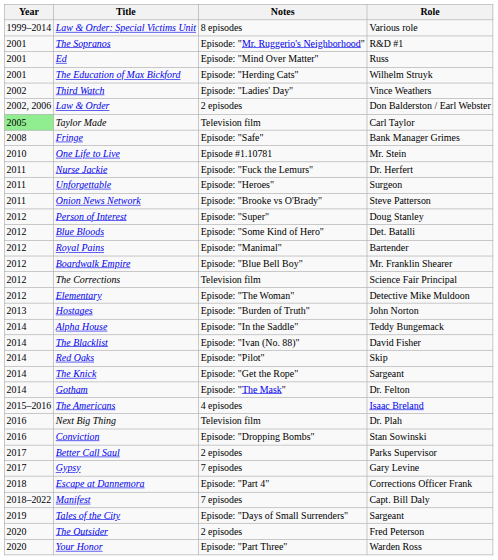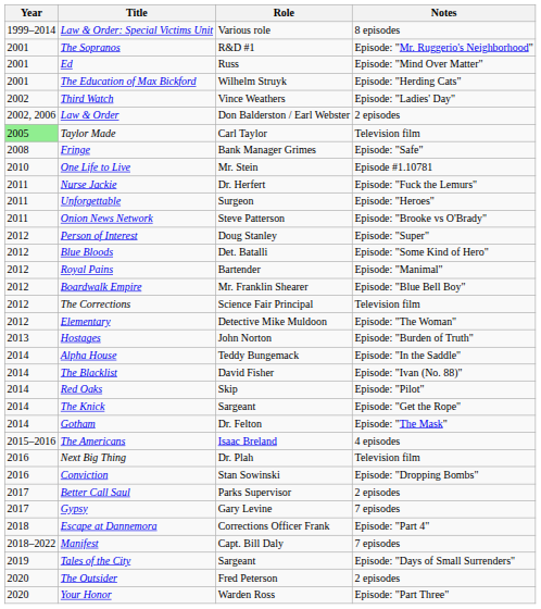 <table class="wikitable sortable">
 <tr>
 <th>Year</th>
 <th>Title</th>
+<th>Role</th>
 <th>Notes</th>
-<th>Role</th>
 </tr>
 <tr>
 <td>1999–2014</td>
 <td><em><a href='#'>Law & Order: Special Victims Unit</a></em></td>
+<td>Various role</td>
 <td>8 episodes</td>
-<td>Various role</td>
 </tr>
 <tr>
 <td>2001</td>
 <td><em><a href='#'>The Sopranos</a></em></td>
+<td>R&D #1</td>
 <td>Episode: "<a href='#'>Mr. Ruggerio's Neighborhood</a>"</td>
-<td>R&D #1</td>
 </tr>
 <tr>
 <td>2001</td>
 <td><a href='#'><em>Ed</em></a></td>
+<td>Russ</td>
 <td>Episode: "Mind Over Matter"</td>
-<td>Russ</td>
 </tr>
 <tr>
 <td>2001</td>
 <td><em><a href='#'>The Education of Max Bickford</a></em></td>
+<td>Wilhelm Struyk</td>
 <td>Episode: "Herding Cats"</td>
-<td>Wilhelm Struyk</td>
 </tr>
 <tr>
 <td>2002</td>
 <td><em><a href='#'>Third Watch</a></em></td>
+<td>Vince Weathers</td>
 <td>Episode: "Ladies' Day"</td>
-<td>Vince Weathers</td>
 </tr>
 <tr>
 <td>2002, 2006</td>
 <td><em><a href='#'>Law & Order</a></em></td>
+<td>Don Balderston / Earl Webster</td>
 <td>2 episodes</td>
-<td>Don Balderston / Earl Webster</td>
 </tr>
 <tr>
 <td style="background: lightgreen;">2005</td>
 <td><em>Taylor Made</em></td>
+<td>Carl Taylor</td>
 <td>Television film</td>
-<td>Carl Taylor</td>
 </tr>
 <tr>
 <td>2008</td>
 <td><a href='#'><em>Fringe</em></a></td>
+<td>Bank Manager Grimes</td>
 <td>Episode: "Safe"</td>
-<td>Bank Manager Grimes</td>
 </tr>
 <tr>
 <td>2010</td>
 <td><em><a href='#'>One Life to Live</a></em></td>
+<td>Mr. Stein</td>
 <td>Episode #1.10781</td>
-<td>Mr. Stein</td>
 </tr>
 <tr>
 <td>2011</td>
 <td><em><a href='#'>Nurse Jackie</a></em></td>
+<td>Dr. Herfert</td>
 <td>Episode: "Fuck the Lemurs"</td>
-<td>Dr. Herfert</td>
 </tr>
 <tr>
 <td>2011</td>
 <td><a href='#'><em>Unforgettable</em></a></td>
+<td>Surgeon</td>
 <td>Episode: "Heroes"</td>
-<td>Surgeon</td>
 </tr>
 <tr>
 <td>2011</td>
 <td><em><a href='#'>Onion News Network</a></em></td>
+<td>Steve Patterson</td>
 <td>Episode: "Brooke vs O'Brady"</td>
-<td>Steve Patterson</td>
 </tr>
 <tr>
 <td>2012</td>
 <td><a href='#'><em>Person of Interest</em></a></td>
+<td>Doug Stanley</td>
 <td>Episode: "Super"</td>
-<td>Doug Stanley</td>
 </tr>
 <tr>
 <td>2012</td>
 <td><a href='#'><em>Blue Bloods</em></a></td>
+<td>Det. Batalli</td>
 <td>Episode: "Some Kind of Hero"</td>
-<td>Det. Batalli</td>
 </tr>
 <tr>
 <td>2012</td>
 <td><em><a href='#'>Royal Pains</a></em></td>
+<td>Bartender</td>
 <td>Episode: "Manimal"</td>
-<td>Bartender</td>
 </tr>
 <tr>
 <td>2012</td>
 <td><em><a href='#'>Boardwalk Empire</a></em></td>
+<td>Mr. Franklin Shearer</td>
 <td>Episode: "Blue Bell Boy"</td>
-<td>Mr. Franklin Shearer</td>
 </tr>
 <tr>
 <td>2012</td>
 <td><em>The Corrections</em></td>
+<td>Science Fair Principal</td>
 <td>Television film</td>
-<td>Science Fair Principal</td>
 </tr>
 <tr>
 <td>2012</td>
 <td><a href='#'><em>Elementary</em></a></td>
+<td>Detective Mike Muldoon</td>
 <td>Episode: "The Woman"</td>
-<td>Detective Mike Muldoon</td>
 </tr>
 <tr>
 <td>2013</td>
 <td><a href='#'><em>Hostages</em></a></td>
+<td>John Norton</td>
 <td>Episode: "Burden of Truth"</td>
-<td>John Norton</td>
 </tr>
 <tr>
 <td>2014</td>
 <td><em><a href='#'>Alpha House</a></em></td>
+<td>Teddy Bungemack</td>
 <td>Episode: "In the Saddle"</td>
-<td>Teddy Bungemack</td>
 </tr>
 <tr>
 <td>2014</td>
 <td><a href='#'><em>The Blacklist</em></a></td>
+<td>David Fisher</td>
 <td>Episode: "Ivan (No. 88)"</td>
-<td>David Fisher</td>
 </tr>
 <tr>
 <td>2014</td>
 <td><em><a href='#'>Red Oaks</a></em></td>
+<td>Skip</td>
 <td>Episode: "Pilot"</td>
-<td>Skip</td>
 </tr>
 <tr>
 <td>2014</td>
 <td><em><a href='#'>The Knick</a></em></td>
+<td>Sargeant</td>
 <td>Episode: "Get the Rope"</td>
-<td>Sargeant</td>
 </tr>
 <tr>
 <td>2014</td>
 <td><a href='#'><em>Gotham</em></a></td>
+<td>Dr. Felton</td>
 <td>Episode: "<a href='#'>The Mask</a>"</td>
-<td>Dr. Felton</td>
 </tr>
 <tr>
 <td>2015–2016</td>
 <td><em><a href='#'>The Americans</a></em></td>
+<td><a href='#'>Isaac Breland</a></td>
 <td>4 episodes</td>
-<td><a href='#'>Isaac Breland</a></td>
 </tr>
 <tr>
 <td>2016</td>
 <td><em>Next Big Thing</em></td>
+<td>Dr. Plah</td>
 <td>Television film</td>
-<td>Dr. Plah</td>
 </tr>
 <tr>
 <td>2016</td>
 <td><a href='#'><em>Conviction</em></a></td>
+<td>Stan Sowinski</td>
 <td>Episode: "Dropping Bombs"</td>
-<td>Stan Sowinski</td>
 </tr>
 <tr>
 <td>2017</td>
 <td><em><a href='#'>Better Call Saul</a></em></td>
+<td>Parks Supervisor</td>
 <td>2 episodes</td>
-<td>Parks Supervisor</td>
 </tr>
 <tr>
 <td>2017</td>
 <td><a href='#'><em>Gypsy</em></a></td>
+<td>Gary Levine</td>
 <td>7 episodes</td>
-<td>Gary Levine</td>
 </tr>
 <tr>
 <td>2018</td>
 <td><em><a href='#'>Escape at Dannemora</a></em></td>
+<td>Corrections Officer Frank</td>
 <td>Episode: "Part 4"</td>
-<td>Corrections Officer Frank</td>
 </tr>
 <tr>
 <td>2018–2022</td>
 <td><a href='#'><em>Manifest</em></a></td>
+<td>Capt. Bill Daly</td>
 <td>7 episodes</td>
-<td>Capt. Bill Daly</td>
 </tr>
 <tr>
 <td>2019</td>
 <td><a href='#'><em>Tales of the City</em></a></td>
+<td>Sargeant</td>
 <td>Episode: "Days of Small Surrenders"</td>
-<td>Sargeant</td>
 </tr>
 <tr>
 <td>2020</td>
 <td><a href='#'><em>The Outsider</em></a></td>
+<td>Fred Peterson</td>
 <td>2 episodes</td>
-<td>Fred Peterson</td>
 </tr>
 <tr>
 <td>2020</td>
 <td><a href='#'><em>Your Honor</em></a></td>
+<td>Warden Ross</td>
 <td>Episode: "Part Three"</td>
-<td>Warden Ross</td>
 </tr>
 </table>
